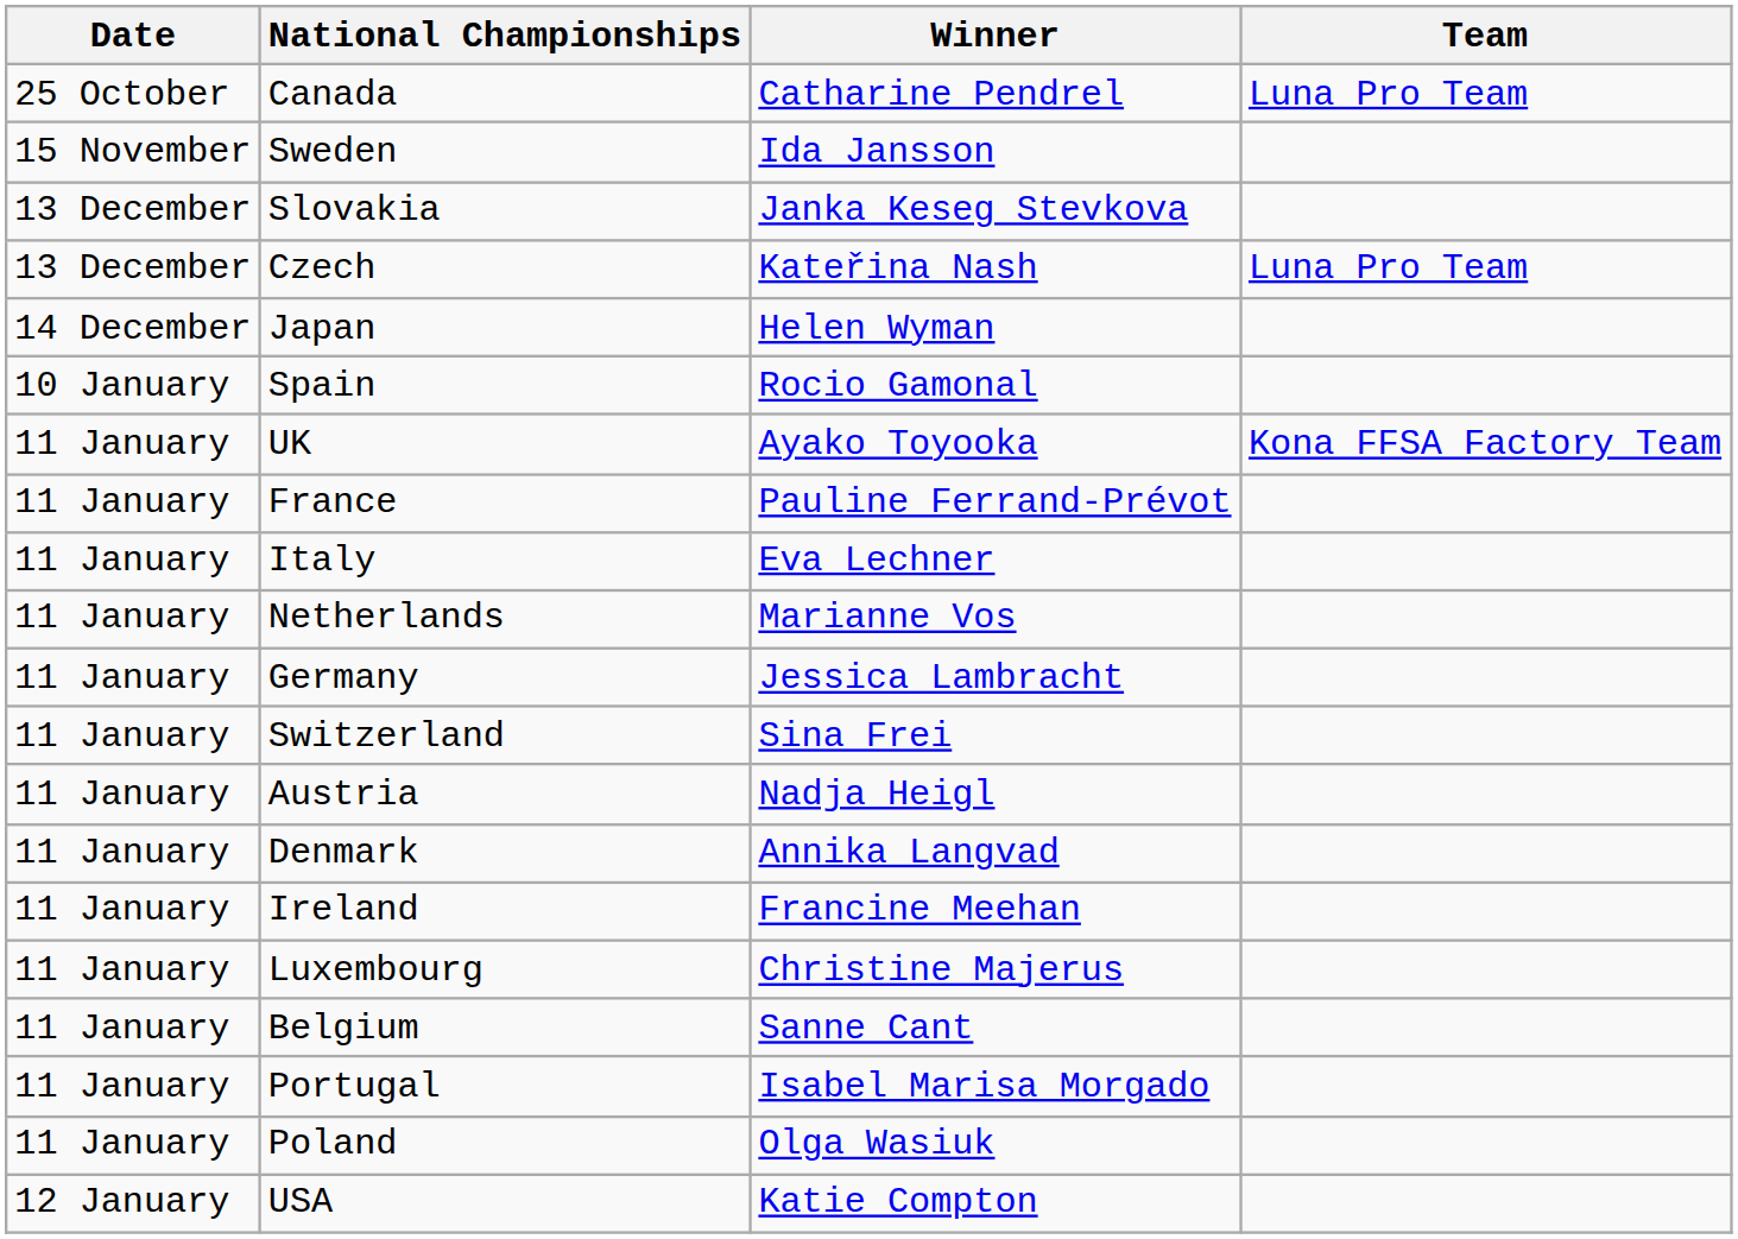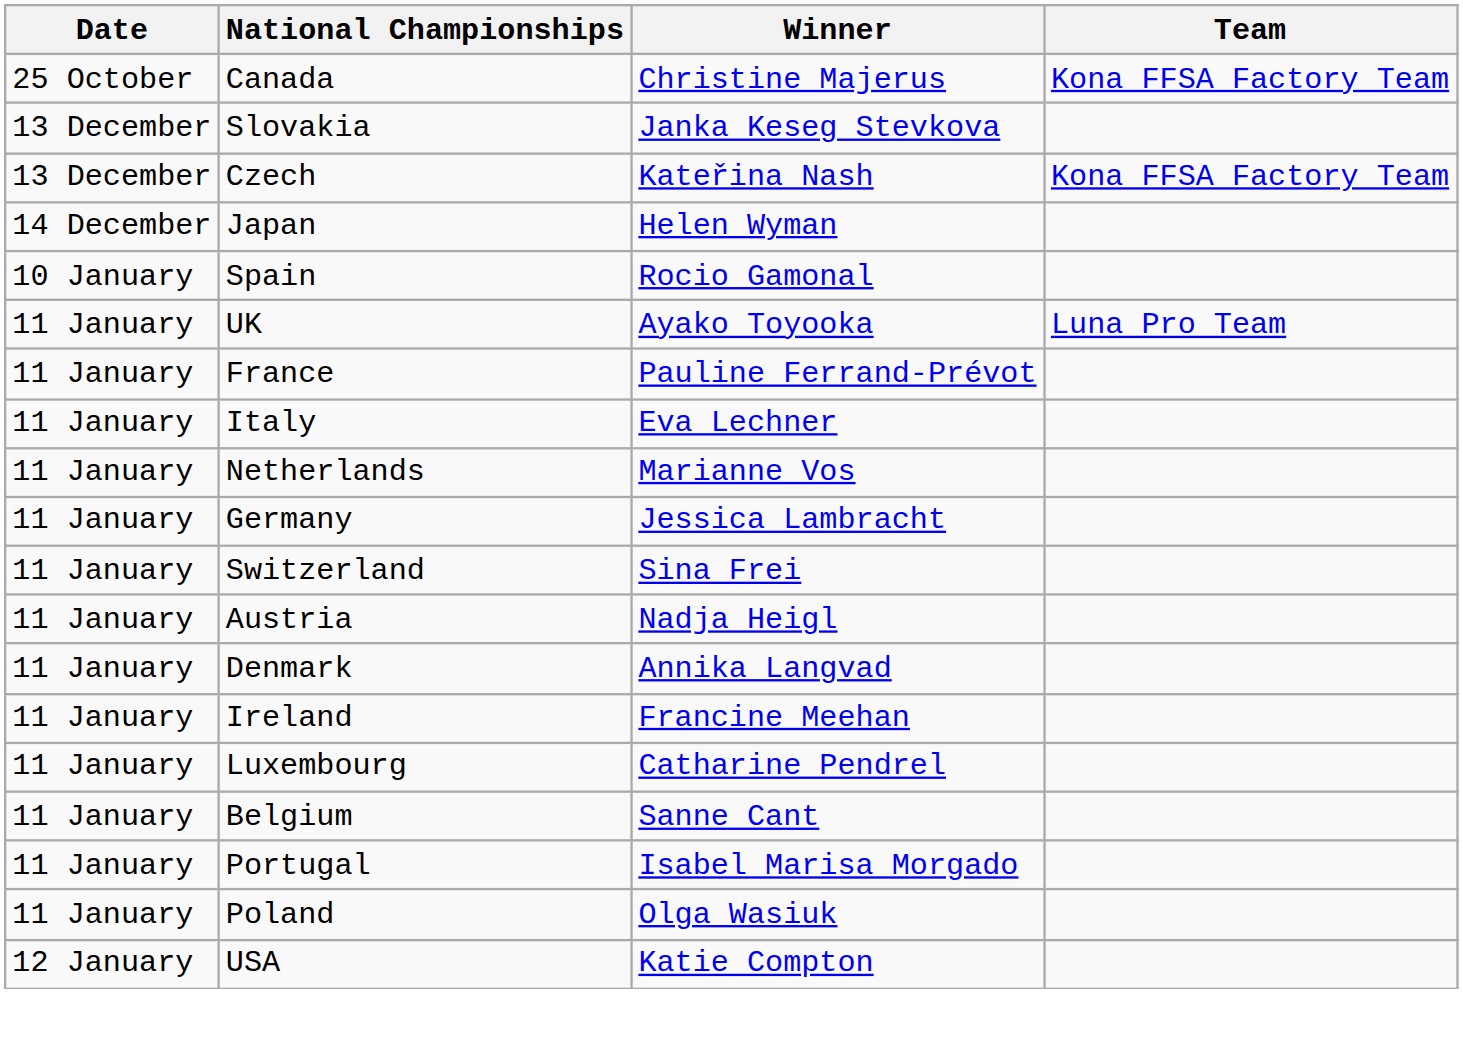 <table class="wikitable sortable">
 <tr>
 <th>Date</th>
 <th>National Championships</th>
 <th>Winner</th>
 <th>Team</th>
 </tr>
 <tr>
 <td>25 October</td>
 <td> Canada</td>
-<td><a href='#'>Catharine Pendrel</a></td>
-<td><a href='#'>Luna Pro Team</a></td>
-</tr>
-<tr>
-<td>15 November</td>
-<td> Sweden</td>
-<td><a href='#'>Ida Jansson</a></td>
-<td></td>
+<td><a href='#'>Christine Majerus</a></td>
+<td><a href='#'>Kona FFSA Factory Team</a></td>
 </tr>
 <tr>
 <td>13 December</td>
 <td> Slovakia</td>
 <td><a href='#'>Janka Keseg Stevkova</a></td>
 <td></td>
 </tr>
 <tr>
 <td>13 December</td>
 <td> Czech</td>
 <td><a href='#'>Kateřina Nash</a></td>
-<td><a href='#'>Luna Pro Team</a></td>
+<td><a href='#'>Kona FFSA Factory Team</a></td>
 </tr>
 <tr>
 <td>14 December</td>
 <td> Japan</td>
 <td><a href='#'>Helen Wyman</a></td>
 <td></td>
 </tr>
 <tr>
 <td>10 January</td>
 <td> Spain</td>
 <td><a href='#'>Rocio Gamonal</a></td>
 <td></td>
 </tr>
 <tr>
 <td>11 January</td>
 <td> UK</td>
 <td><a href='#'>Ayako Toyooka</a></td>
-<td><a href='#'>Kona FFSA Factory Team</a></td>
+<td><a href='#'>Luna Pro Team</a></td>
 </tr>
 <tr>
 <td>11 January</td>
 <td> France</td>
 <td><a href='#'>Pauline Ferrand-Prévot</a></td>
 <td></td>
 </tr>
 <tr>
 <td>11 January</td>
 <td> Italy</td>
 <td><a href='#'>Eva Lechner</a></td>
 <td></td>
 </tr>
 <tr>
 <td>11 January</td>
 <td> Netherlands</td>
 <td><a href='#'>Marianne Vos</a></td>
 <td></td>
 </tr>
 <tr>
 <td>11 January</td>
 <td> Germany</td>
 <td><a href='#'>Jessica Lambracht</a></td>
 <td></td>
 </tr>
 <tr>
 <td>11 January</td>
 <td> Switzerland</td>
 <td><a href='#'>Sina Frei</a></td>
 <td></td>
 </tr>
 <tr>
 <td>11 January</td>
 <td> Austria</td>
 <td><a href='#'>Nadja Heigl</a></td>
 <td></td>
 </tr>
 <tr>
 <td>11 January</td>
 <td> Denmark</td>
 <td><a href='#'>Annika Langvad</a></td>
 <td></td>
 </tr>
 <tr>
 <td>11 January</td>
 <td> Ireland</td>
 <td><a href='#'>Francine Meehan</a></td>
 <td></td>
 </tr>
 <tr>
 <td>11 January</td>
 <td> Luxembourg</td>
-<td><a href='#'>Christine Majerus</a></td>
+<td><a href='#'>Catharine Pendrel</a></td>
 <td></td>
 </tr>
 <tr>
 <td>11 January</td>
 <td> Belgium</td>
 <td><a href='#'>Sanne Cant</a></td>
 <td></td>
 </tr>
 <tr>
 <td>11 January</td>
 <td> Portugal</td>
 <td><a href='#'>Isabel Marisa Morgado</a></td>
 <td></td>
 </tr>
 <tr>
 <td>11 January</td>
 <td> Poland</td>
 <td><a href='#'>Olga Wasiuk</a></td>
 <td></td>
 </tr>
 <tr>
 <td>12 January</td>
 <td> USA</td>
 <td><a href='#'>Katie Compton</a></td>
 <td></td>
 </tr>
 </table>
